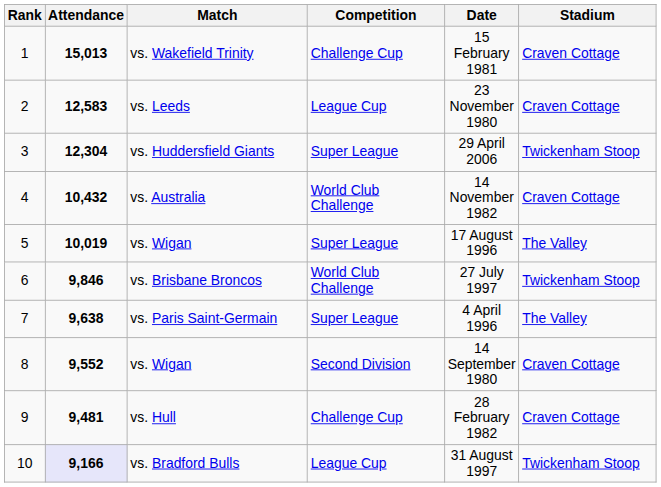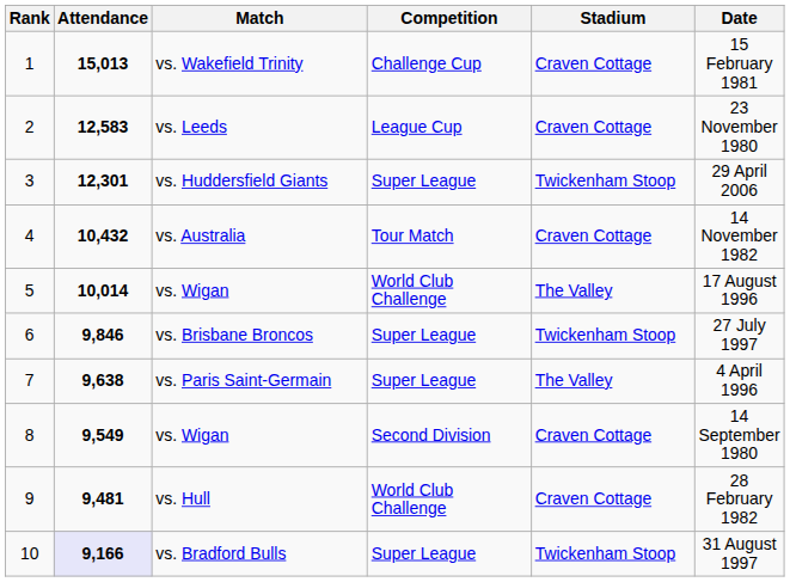 <table class="wikitable sortable" style="text-align:center;">
 <tr>
 <th width="25">Rank</th>
 <th width="25">Attendance</th>
 <th width="200">Match</th>
 <th width="150">Competition</th>
+<th width="150">Stadium</th>
 <th width="75">Date</th>
-<th width="150">Stadium</th>
 </tr>
 <tr>
 <td>1</td>
 <td><strong>15,013</strong></td>
 <td align=left>vs.  <a href='#'>Wakefield Trinity</a></td>
 <td align=left><a href='#'>Challenge Cup</a></td>
+<td align=left><a href='#'>Craven Cottage</a></td>
 <td>15 February 1981</td>
-<td align=left><a href='#'>Craven Cottage</a></td>
 </tr>
 <tr>
 <td>2</td>
 <td><strong>12,583</strong></td>
 <td align=left>vs.  <a href='#'>Leeds</a></td>
 <td align=left><a href='#'>League Cup</a></td>
+<td align=left><a href='#'>Craven Cottage</a></td>
 <td>23 November 1980</td>
-<td align=left><a href='#'>Craven Cottage</a></td>
 </tr>
 <tr>
 <td>3</td>
-<td><strong>12,304</strong></td>
+<td><strong>12,301</strong></td>
 <td align=left>vs.  <a href='#'>Huddersfield Giants</a></td>
 <td align=left><a href='#'>Super League</a></td>
+<td align=left><a href='#'>Twickenham Stoop</a></td>
 <td>29 April 2006</td>
-<td align=left><a href='#'>Twickenham Stoop</a></td>
 </tr>
 <tr>
 <td>4</td>
 <td><strong>10,432</strong></td>
 <td align=left>vs.  <a href='#'>Australia</a></td>
-<td align=left><a href='#'>World Club Challenge</a></td>
+<td align=left><a href='#'>Tour Match</a></td>
+<td align=left><a href='#'>Craven Cottage</a></td>
 <td>14 November 1982</td>
-<td align=left><a href='#'>Craven Cottage</a></td>
 </tr>
 <tr>
 <td>5</td>
-<td><strong>10,019</strong></td>
+<td><strong>10,014</strong></td>
 <td align=left>vs.  <a href='#'>Wigan</a></td>
-<td align=left><a href='#'>Super League</a></td>
+<td align=left><a href='#'>World Club Challenge</a></td>
+<td align=left><a href='#'>The Valley</a></td>
 <td>17 August 1996</td>
-<td align=left><a href='#'>The Valley</a></td>
 </tr>
 <tr>
 <td>6</td>
 <td><strong>9,846</strong></td>
 <td align=left>vs.  <a href='#'>Brisbane Broncos</a></td>
-<td align=left><a href='#'>World Club Challenge</a></td>
+<td align=left><a href='#'>Super League</a></td>
+<td align=left><a href='#'>Twickenham Stoop</a></td>
 <td>27 July 1997</td>
-<td align=left><a href='#'>Twickenham Stoop</a></td>
 </tr>
 <tr>
 <td>7</td>
 <td><strong>9,638</strong></td>
 <td align=left>vs.  <a href='#'>Paris Saint-Germain</a></td>
 <td align=left><a href='#'>Super League</a></td>
+<td align=left><a href='#'>The Valley</a></td>
 <td>4 April 1996</td>
-<td align=left><a href='#'>The Valley</a></td>
 </tr>
 <tr>
 <td>8</td>
-<td><strong>9,552</strong></td>
+<td><strong>9,549</strong></td>
 <td align=left>vs.  <a href='#'>Wigan</a></td>
 <td align=left><a href='#'>Second Division</a></td>
+<td align=left><a href='#'>Craven Cottage</a></td>
 <td>14 September 1980</td>
-<td align=left><a href='#'>Craven Cottage</a></td>
 </tr>
 <tr>
 <td>9</td>
 <td><strong>9,481</strong></td>
 <td align=left>vs.  <a href='#'>Hull</a></td>
-<td align=left><a href='#'>Challenge Cup</a></td>
+<td align=left><a href='#'>World Club Challenge</a></td>
+<td align=left><a href='#'>Craven Cottage</a></td>
 <td>28 February 1982</td>
-<td align=left><a href='#'>Craven Cottage</a></td>
 </tr>
 <tr>
 <td>10</td>
 <td style="background: lavender;"><strong>9,166</strong></td>
 <td align=left>vs.  <a href='#'>Bradford Bulls</a></td>
-<td align=left><a href='#'>League Cup</a></td>
+<td align=left><a href='#'>Super League</a></td>
+<td align=left><a href='#'>Twickenham Stoop</a></td>
 <td>31 August 1997</td>
-<td align=left><a href='#'>Twickenham Stoop</a></td>
 </tr>
 </table>
